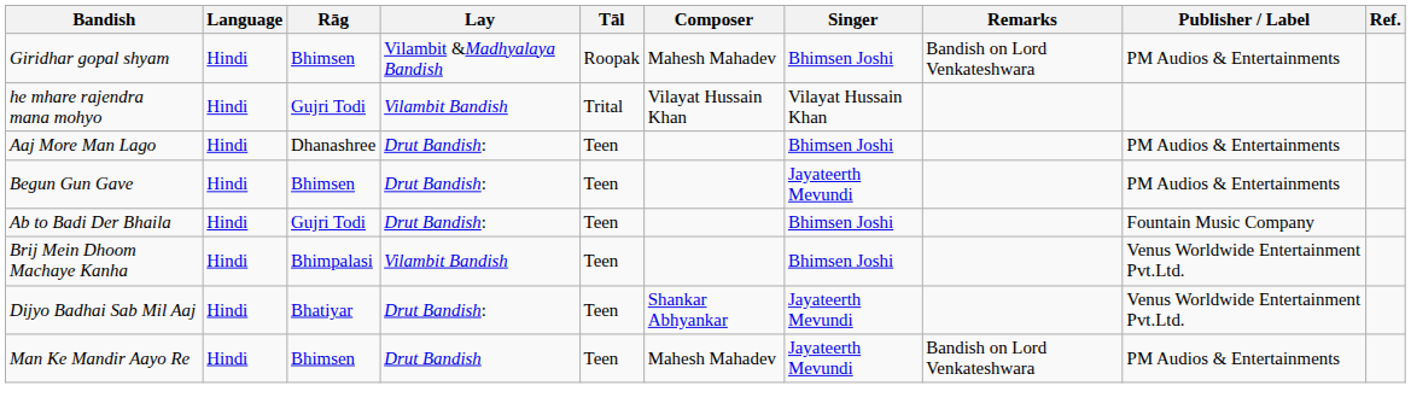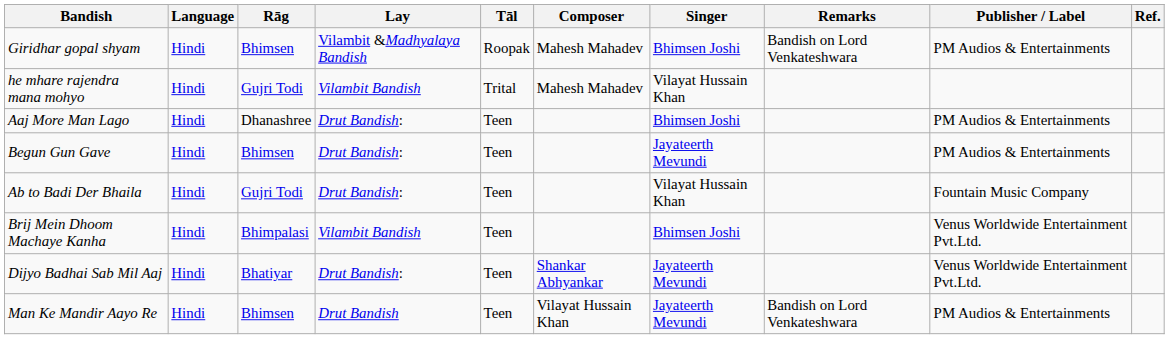 <table class="wikitable">
 <tr>
 <th>Bandish</th>
 <th>Language</th>
 <th>Rāg</th>
 <th>Lay</th>
 <th>Tāl</th>
 <th>Composer</th>
 <th>Singer</th>
 <th>Remarks</th>
 <th>Publisher / Label</th>
 <th>Ref.</th>
 </tr>
 <tr>
 <td><em>Giridhar gopal shyam</em></td>
 <td><a href='#'>Hindi</a></td>
 <td><a href='#'>Bhimsen</a></td>
 <td><a href='#'>Vilambit</a> &<em><a href='#'>Madhyalaya Bandish</a></em></td>
 <td>Roopak</td>
 <td>Mahesh Mahadev</td>
 <td><a href='#'>Bhimsen Joshi</a></td>
 <td>Bandish on Lord Venkateshwara</td>
 <td>PM Audios & Entertainments</td>
 <td></td>
 </tr>
 <tr>
 <td><em>he mhare rajendra</em><br><em>mana mohyo</em></td>
 <td><a href='#'>Hindi</a></td>
 <td><a href='#'>Gujri Todi</a></td>
 <td><em><a href='#'>Vilambit Bandish</a></em></td>
 <td>Trital</td>
-<td>Vilayat Hussain Khan</td>
+<td>Mahesh Mahadev</td>
 <td>Vilayat Hussain Khan</td>
 <td></td>
 <td></td>
 <td></td>
 </tr>
 <tr>
 <td><em>Aaj More Man Lago</em></td>
 <td><a href='#'>Hindi</a></td>
 <td>Dhanashree</td>
 <td><em><a href='#'>Drut Bandish</a></em>:</td>
 <td>Teen</td>
 <td></td>
 <td><a href='#'>Bhimsen Joshi</a></td>
 <td></td>
 <td>PM Audios & Entertainments</td>
 <td></td>
 </tr>
 <tr>
 <td><em>Begun Gun Gave</em></td>
 <td><a href='#'>Hindi</a></td>
 <td><a href='#'>Bhimsen</a></td>
 <td><em><a href='#'>Drut Bandish</a></em>:</td>
 <td>Teen</td>
 <td></td>
 <td><a href='#'>Jayateerth Mevundi</a></td>
 <td></td>
 <td>PM Audios & Entertainments</td>
 <td></td>
 </tr>
 <tr>
 <td><em>Ab to Badi Der Bhaila</em></td>
 <td><a href='#'>Hindi</a></td>
 <td><a href='#'>Gujri Todi</a></td>
 <td><em><a href='#'>Drut Bandish</a></em>:</td>
 <td>Teen</td>
 <td></td>
-<td><a href='#'>Bhimsen Joshi</a></td>
+<td>Vilayat Hussain Khan</td>
 <td></td>
 <td>Fountain Music Company</td>
 <td></td>
 </tr>
 <tr>
 <td><em>Brij Mein Dhoom Machaye Kanha</em></td>
 <td><a href='#'>Hindi</a></td>
 <td><a href='#'>Bhimpalasi</a></td>
 <td><em><a href='#'>Vilambit Bandish</a></em></td>
 <td>Teen</td>
 <td></td>
 <td><a href='#'>Bhimsen Joshi</a></td>
 <td></td>
 <td>Venus Worldwide Entertainment Pvt.Ltd.</td>
 <td></td>
 </tr>
 <tr>
 <td><em>Dijyo Badhai Sab Mil Aaj</em></td>
 <td><a href='#'>Hindi</a></td>
 <td><a href='#'>Bhatiyar</a></td>
 <td><em><a href='#'>Drut Bandish</a></em>:</td>
 <td>Teen</td>
 <td><a href='#'>Shankar Abhyankar</a></td>
 <td><a href='#'>Jayateerth Mevundi</a></td>
 <td></td>
 <td>Venus Worldwide Entertainment Pvt.Ltd.</td>
 <td></td>
 </tr>
 <tr>
 <td><em>Man Ke Mandir Aayo Re</em></td>
 <td><a href='#'>Hindi</a></td>
 <td><a href='#'>Bhimsen</a></td>
 <td><em><a href='#'>Drut Bandish</a></em></td>
 <td>Teen</td>
-<td>Mahesh Mahadev</td>
+<td>Vilayat Hussain Khan</td>
 <td><a href='#'>Jayateerth Mevundi</a></td>
 <td>Bandish on Lord Venkateshwara</td>
 <td>PM Audios & Entertainments</td>
 <td></td>
 </tr>
 </table>
